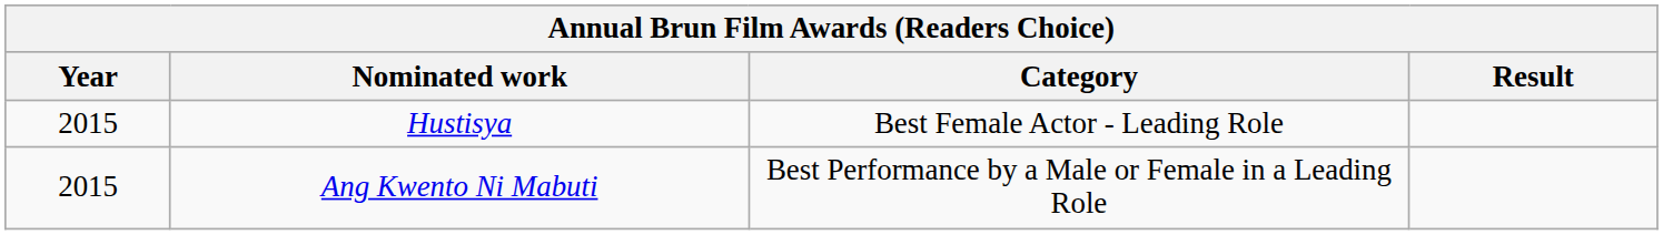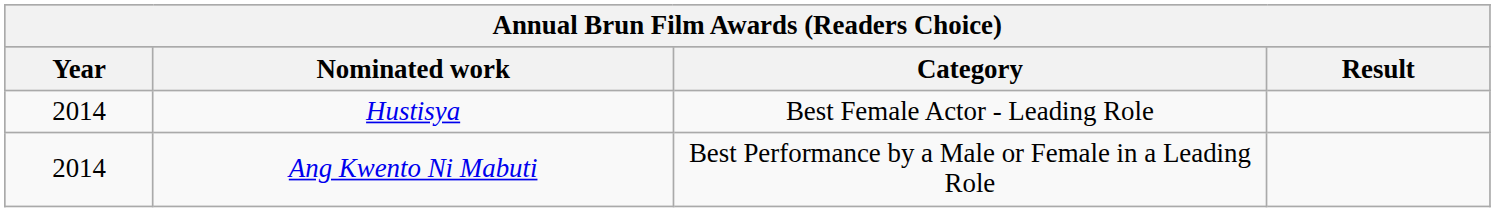 <table width="70%" class="wikitable sortable">
 <tr>
 <th colspan="4" align="center"><strong>Annual Brun Film Awards (Readers Choice)</strong></th>
 </tr>
 <tr>
 <th width="10%">Year</th>
 <th width="35%">Nominated work</th>
 <th width="40%">Category</th>
 <th width="15%">Result</th>
 </tr>
 <tr>
-<td align="center">2015</td>
+<td align="center">2014</td>
 <td align="center"><em><a href='#'>Hustisya</a></em></td>
 <td align="center">Best Female Actor - Leading Role</td>
 <td></td>
 </tr>
 <tr>
-<td align="center">2015</td>
+<td align="center">2014</td>
 <td align="center"><em><a href='#'>Ang Kwento Ni Mabuti</a></em></td>
 <td align="center">Best Performance by a Male or Female in a Leading Role</td>
 <td></td>
 </tr>
 </table>
